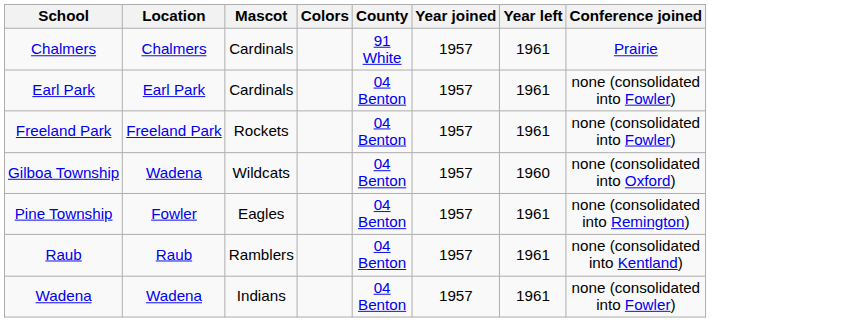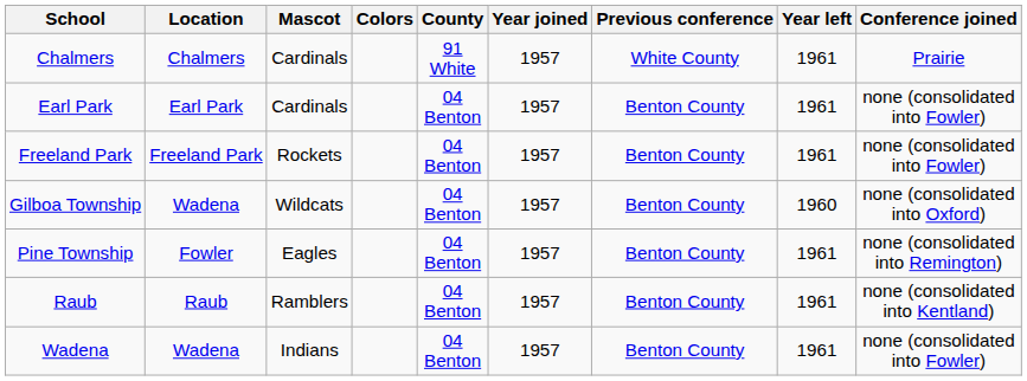 <table class="wikitable" style="text-align:center;">
 <tr>
 <th>School</th>
 <th>Location</th>
 <th>Mascot</th>
 <th>Colors</th>
 <th>County</th>
 <th>Year joined</th>
+<th>Previous conference</th>
 <th>Year left</th>
 <th>Conference joined</th>
 </tr>
 <tr>
 <td><a href='#'>Chalmers</a></td>
 <td><a href='#'>Chalmers</a></td>
 <td>Cardinals</td>
 <td>  </td>
 <td><a href='#'>91 <br> White</a></td>
 <td>1957</td>
+<td><a href='#'>White County</a></td>
 <td>1961</td>
 <td><a href='#'>Prairie</a></td>
 </tr>
 <tr>
 <td><a href='#'>Earl Park</a></td>
 <td><a href='#'>Earl Park</a></td>
 <td>Cardinals</td>
 <td> </td>
 <td><a href='#'>04 <br> Benton</a></td>
 <td>1957</td>
+<td><a href='#'>Benton County</a></td>
 <td>1961</td>
 <td>none (consolidated <br> into <a href='#'>Fowler</a>)</td>
 </tr>
 <tr>
 <td><a href='#'>Freeland Park</a></td>
 <td><a href='#'>Freeland Park</a></td>
 <td>Rockets</td>
 <td> </td>
 <td><a href='#'>04 <br> Benton</a></td>
 <td>1957</td>
+<td><a href='#'>Benton County</a></td>
 <td>1961</td>
 <td>none (consolidated <br> into <a href='#'>Fowler</a>)</td>
 </tr>
 <tr>
 <td><a href='#'>Gilboa Township</a></td>
 <td><a href='#'>Wadena</a></td>
 <td>Wildcats</td>
 <td> </td>
 <td><a href='#'>04 <br> Benton</a></td>
 <td>1957</td>
+<td><a href='#'>Benton County</a></td>
 <td>1960</td>
 <td>none (consolidated <br> into <a href='#'>Oxford</a>)</td>
 </tr>
 <tr>
 <td><a href='#'>Pine Township</a></td>
 <td><a href='#'>Fowler</a></td>
 <td>Eagles</td>
 <td> </td>
 <td><a href='#'>04 <br> Benton</a></td>
 <td>1957</td>
+<td><a href='#'>Benton County</a></td>
 <td>1961</td>
 <td>none (consolidated <br> into <a href='#'>Remington</a>)</td>
 </tr>
 <tr>
 <td><a href='#'>Raub</a></td>
 <td><a href='#'>Raub</a></td>
 <td>Ramblers</td>
 <td> </td>
 <td><a href='#'>04 <br> Benton</a></td>
 <td>1957</td>
+<td><a href='#'>Benton County</a></td>
 <td>1961</td>
 <td>none (consolidated <br> into <a href='#'>Kentland</a>)</td>
 </tr>
 <tr>
 <td><a href='#'>Wadena</a></td>
 <td><a href='#'>Wadena</a></td>
 <td>Indians</td>
 <td> </td>
 <td><a href='#'>04 <br> Benton</a></td>
 <td>1957</td>
+<td><a href='#'>Benton County</a></td>
 <td>1961</td>
 <td>none (consolidated <br> into <a href='#'>Fowler</a>)</td>
 </tr>
 </table>
